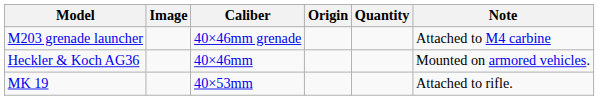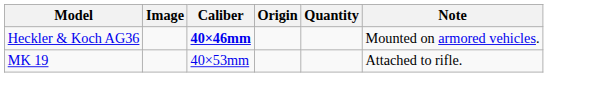 <table class="wikitable">
 <tr>
 <th>Model</th>
 <th>Image</th>
 <th>Caliber</th>
 <th>Origin</th>
 <th>Quantity</th>
 <th>Note</th>
 </tr>
 <tr>
-<td><a href='#'>M203 grenade launcher</a></td>
-<td></td>
-<td><a href='#'>40×46mm grenade</a></td>
-<td></td>
-<td></td>
-<td>Attached to <a href='#'>M4 carbine</a> </td>
-</tr>
-<tr>
 <td><a href='#'>Heckler & Koch AG36</a></td>
 <td></td>
-<td><a href='#'>40×46mm</a></td>
+<td><strong><a href='#'>40×46mm</a></strong></td>
 <td></td>
 <td></td>
 <td>Mounted on <a href='#'>armored vehicles</a>.</td>
 </tr>
 <tr>
 <td><a href='#'>MK 19</a></td>
 <td></td>
 <td><a href='#'>40×53mm</a></td>
 <td></td>
 <td></td>
 <td>Attached to rifle.</td>
 </tr>
 </table>
